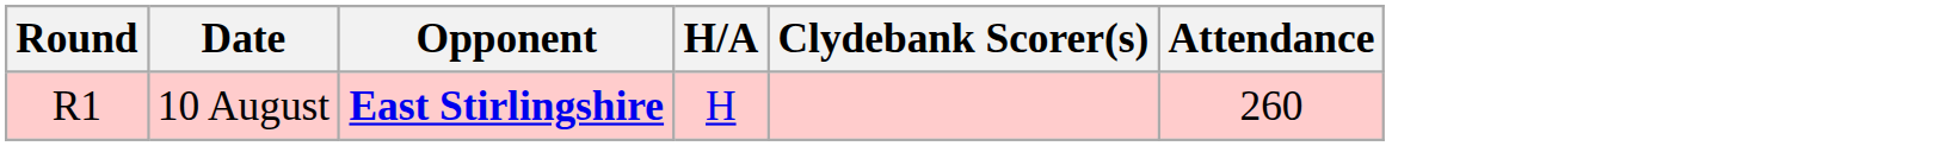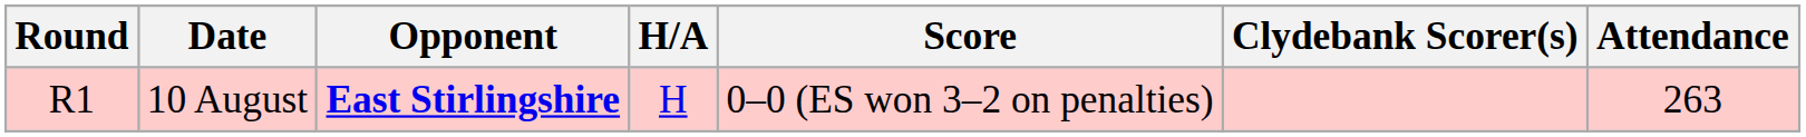 <table class="wikitable" style="text-align:center">
 <tr>
 <th>Round</th>
 <th>Date</th>
 <th>Opponent</th>
 <th>H/A</th>
+<th>Score</th>
 <th>Clydebank Scorer(s)</th>
 <th>Attendance</th>
 </tr>
 <tr bgcolor=#FFCCCC>
 <td>R1</td>
 <td align=left>10 August</td>
 <td align=left><strong><a href='#'>East Stirlingshire</a></strong></td>
 <td><a href='#'>H</a></td>
+<td>0–0 (ES won 3–2 on penalties)</td>
 <td align=left></td>
-<td>260</td>
+<td>263</td>
 </tr>
 </table>
